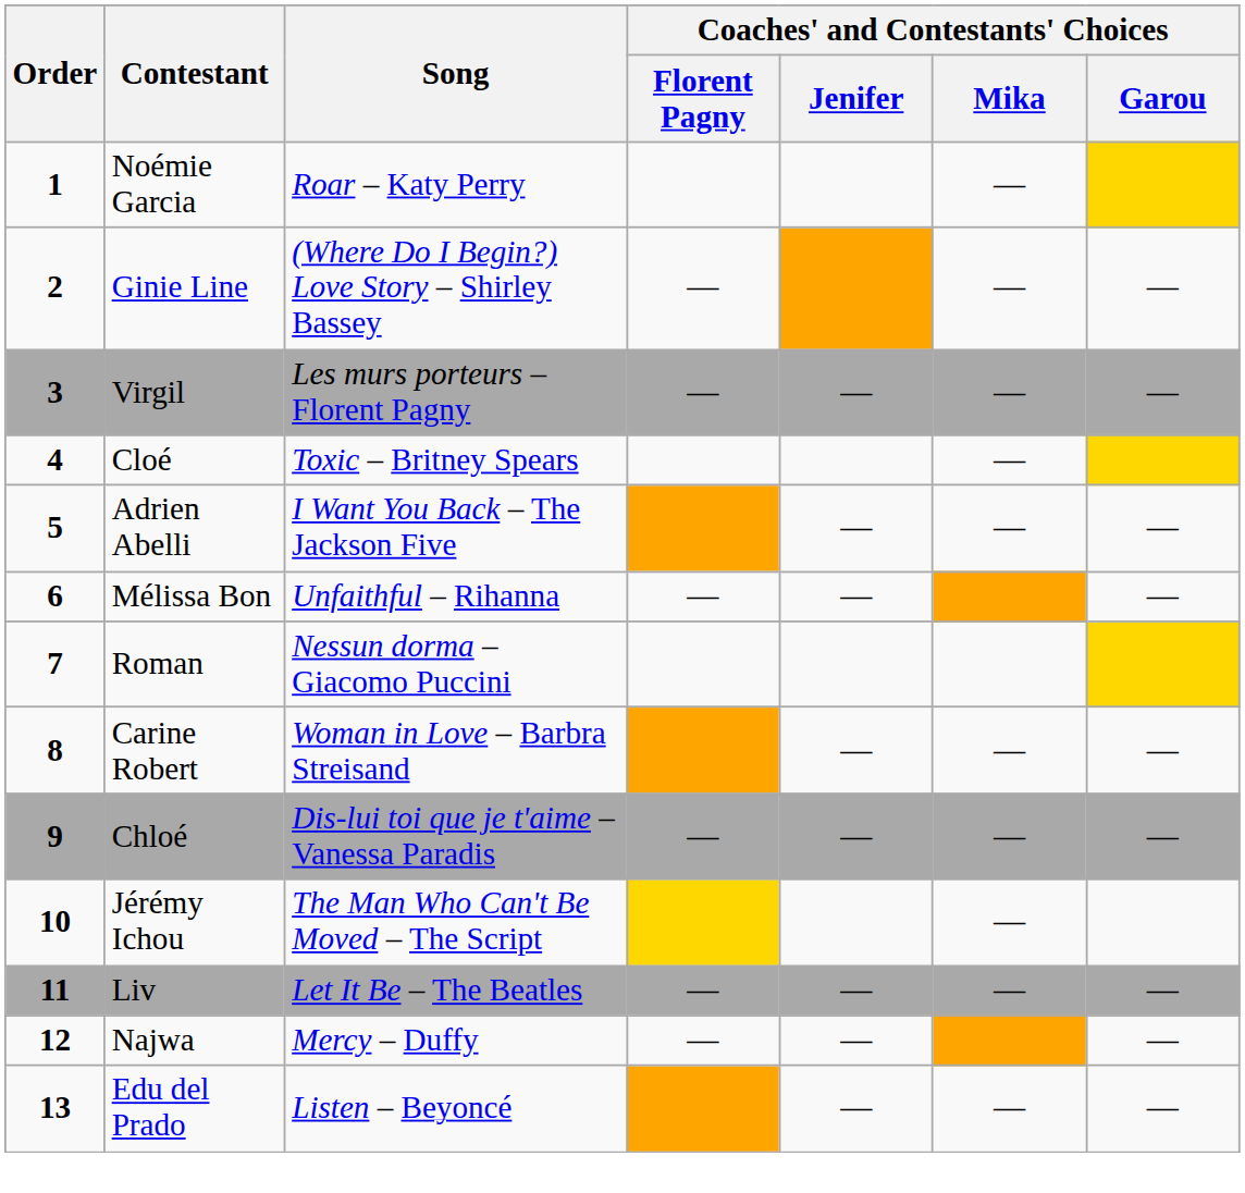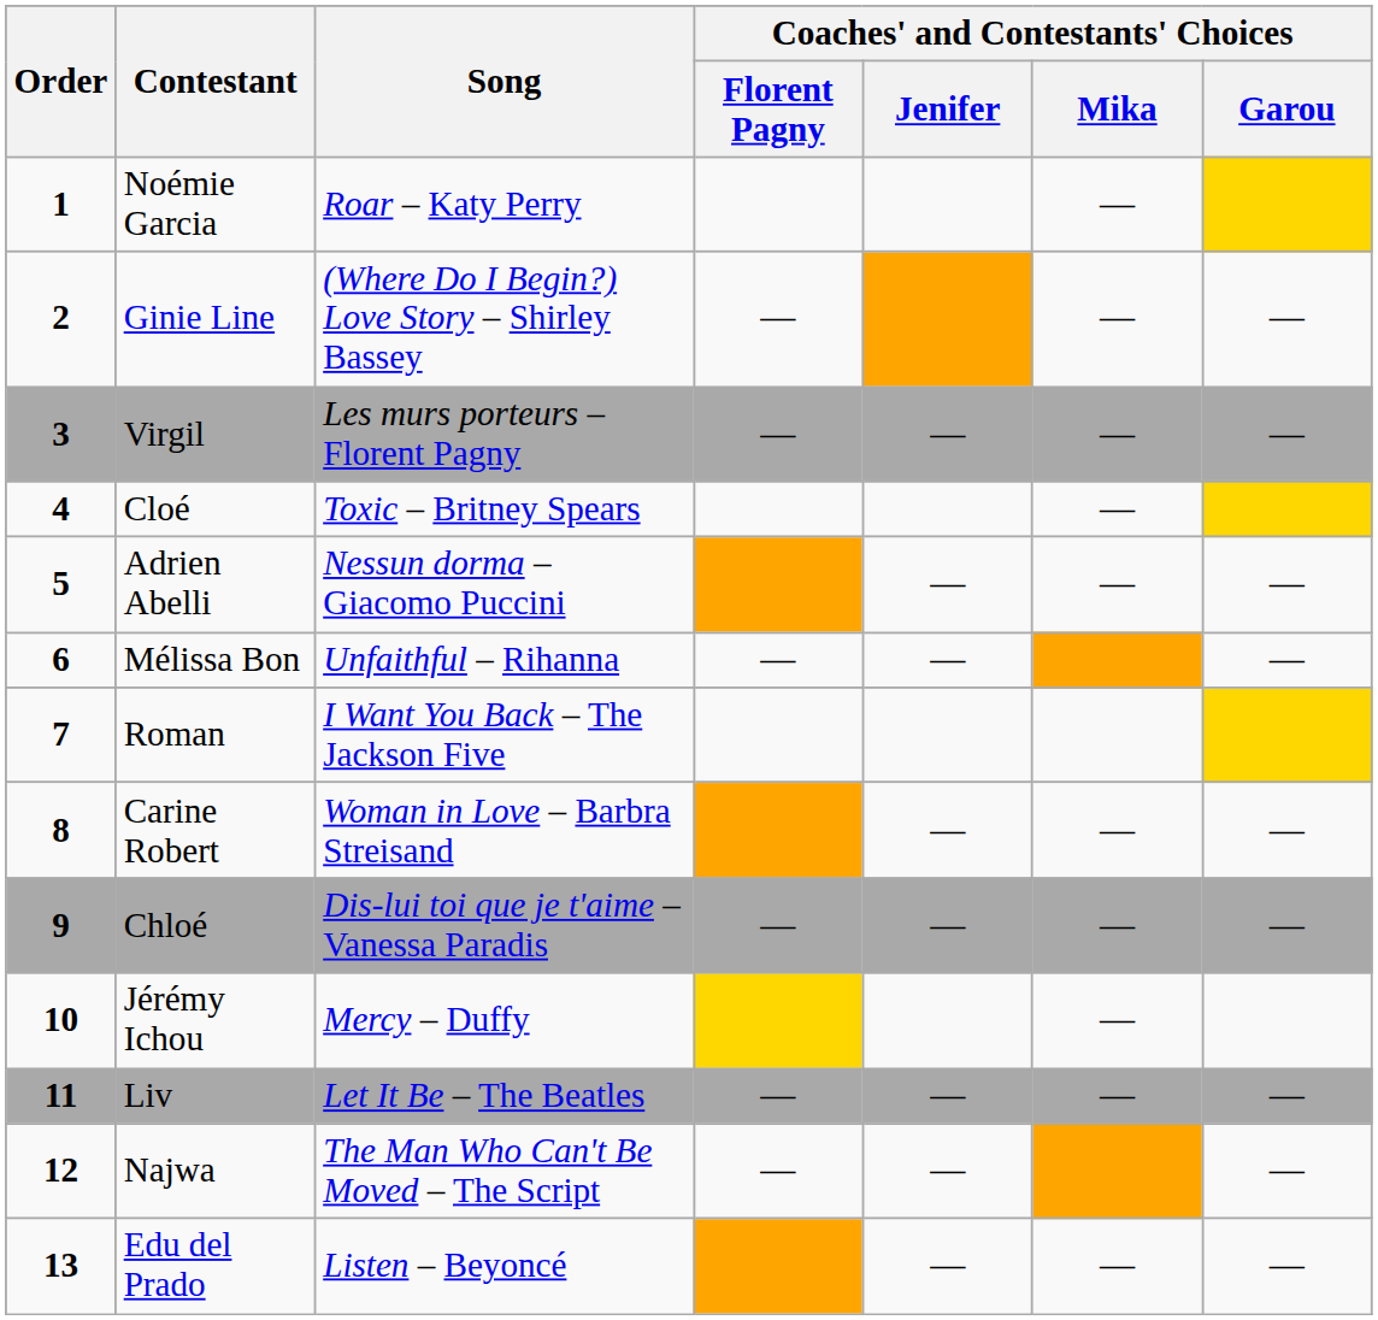 <table class="wikitable" style="width:100%;">
 <tr>
 <th rowspan=2>Order</th>
 <th rowspan=2>Contestant</th>
 <th rowspan=2>Song</th>
 <th colspan=4>Coaches' and Contestants' Choices</th>
 </tr>
 <tr>
 <th width="70"><a href='#'>Florent Pagny</a></th>
 <th width="70"><a href='#'>Jenifer</a></th>
 <th width="70"><a href='#'>Mika</a></th>
 <th width="70"><a href='#'>Garou</a></th>
 </tr>
 <tr>
 <td style="text-align:center;"><strong>1</strong></td>
 <td>Noémie Garcia</td>
 <td><em><a href='#'>Roar</a></em> – <a href='#'>Katy Perry</a></td>
 <td style="text-align:center;"></td>
 <td style="text-align:center;"></td>
 <td style="text-align:center;">—</td>
 <td style="background:gold;text-align:center;"></td>
 </tr>
 <tr>
 <td style="text-align:center;"><strong>2</strong></td>
 <td><a href='#'>Ginie Line</a></td>
 <td><em><a href='#'>(Where Do I Begin?) Love Story</a></em> – <a href='#'>Shirley Bassey</a></td>
 <td style="text-align:center;">—</td>
 <td style="background:orange;text-align:center;"></td>
 <td style="text-align:center;">—</td>
 <td style="text-align:center;">—</td>
 </tr>
 <tr style="background:darkgrey;">
 <td style="text-align:center;"><strong>3</strong></td>
 <td>Virgil</td>
 <td><em>Les murs porteurs</em> – <a href='#'>Florent Pagny</a></td>
 <td style="text-align:center;">—</td>
 <td style="text-align:center;">—</td>
 <td style="text-align:center;">—</td>
 <td style="text-align:center;">—</td>
 </tr>
 <tr>
 <td style="text-align:center;"><strong>4</strong></td>
 <td>Cloé</td>
 <td><em><a href='#'>Toxic</a></em> – <a href='#'>Britney Spears</a></td>
 <td style="text-align:center;"></td>
 <td style="text-align:center;"></td>
 <td style="text-align:center;">—</td>
 <td style="background:gold;text-align:center;"></td>
 </tr>
 <tr>
 <td style="text-align:center;"><strong>5</strong></td>
 <td>Adrien Abelli</td>
-<td><em><a href='#'>I Want You Back</a></em> – <a href='#'>The Jackson Five</a></td>
+<td><em><a href='#'>Nessun dorma</a></em> – <a href='#'>Giacomo Puccini</a></td>
 <td style="background:orange;text-align:center;"></td>
 <td style="text-align:center;">—</td>
 <td style="text-align:center;">—</td>
 <td style="text-align:center;">—</td>
 </tr>
 <tr>
 <td style="text-align:center;"><strong>6</strong></td>
 <td>Mélissa Bon</td>
 <td><em><a href='#'>Unfaithful</a></em> – <a href='#'>Rihanna</a></td>
 <td style="text-align:center;">—</td>
 <td style="text-align:center;">—</td>
 <td style="background:orange;text-align:center;"></td>
 <td style="text-align:center;">—</td>
 </tr>
 <tr>
 <td style="text-align:center;"><strong>7</strong></td>
 <td>Roman</td>
-<td><em><a href='#'>Nessun dorma</a></em> – <a href='#'>Giacomo Puccini</a></td>
+<td><em><a href='#'>I Want You Back</a></em> – <a href='#'>The Jackson Five</a></td>
 <td style="text-align:center;"></td>
 <td style="text-align:center;"></td>
 <td style="text-align:center;"></td>
 <td style="background:gold;text-align:center;"></td>
 </tr>
 <tr>
 <td style="text-align:center;"><strong>8</strong></td>
 <td>Carine Robert</td>
 <td><em><a href='#'>Woman in Love</a></em> – <a href='#'>Barbra Streisand</a></td>
 <td style="background:orange;text-align:center;"></td>
 <td style="text-align:center;">—</td>
 <td style="text-align:center;">—</td>
 <td style="text-align:center;">—</td>
 </tr>
 <tr style="background:darkgrey;">
 <td style="text-align:center;"><strong>9</strong></td>
 <td>Chloé</td>
 <td><em><a href='#'>Dis-lui toi que je t'aime</a></em> – <a href='#'>Vanessa Paradis</a></td>
 <td style="text-align:center;">—</td>
 <td style="text-align:center;">—</td>
 <td style="text-align:center;">—</td>
 <td style="text-align:center;">—</td>
 </tr>
 <tr>
 <td style="text-align:center;"><strong>10</strong></td>
 <td>Jérémy Ichou</td>
-<td><em><a href='#'>The Man Who Can't Be Moved</a></em> – <a href='#'>The Script</a></td>
+<td><em><a href='#'>Mercy</a></em> – <a href='#'>Duffy</a></td>
 <td style="background:gold;text-align:center;"></td>
 <td style="text-align:center;"></td>
 <td style="text-align:center;">—</td>
 <td style="text-align:center;"></td>
 </tr>
 <tr style="background:darkgrey;">
 <td style="text-align:center;"><strong>11</strong></td>
 <td>Liv</td>
 <td><em><a href='#'>Let It Be</a></em> – <a href='#'>The Beatles</a></td>
 <td style="text-align:center;">—</td>
 <td style="text-align:center;">—</td>
 <td style="text-align:center;">—</td>
 <td style="text-align:center;">—</td>
 </tr>
 <tr>
 <td style="text-align:center;"><strong>12</strong></td>
 <td>Najwa</td>
-<td><em><a href='#'>Mercy</a></em> – <a href='#'>Duffy</a></td>
+<td><em><a href='#'>The Man Who Can't Be Moved</a></em> – <a href='#'>The Script</a></td>
 <td style="text-align:center;">—</td>
 <td style="text-align:center;">—</td>
 <td style="background:orange;text-align:center;"></td>
 <td style="text-align:center;">—</td>
 </tr>
 <tr>
 <td style="text-align:center;"><strong>13 </strong></td>
 <td><a href='#'>Edu del Prado</a></td>
 <td><em><a href='#'>Listen</a></em> – <a href='#'>Beyoncé</a></td>
 <td style="background:orange;text-align:center;"></td>
 <td style="text-align:center;">—</td>
 <td style="text-align:center;">—</td>
 <td style="text-align:center;">—</td>
 </tr>
 </table>
